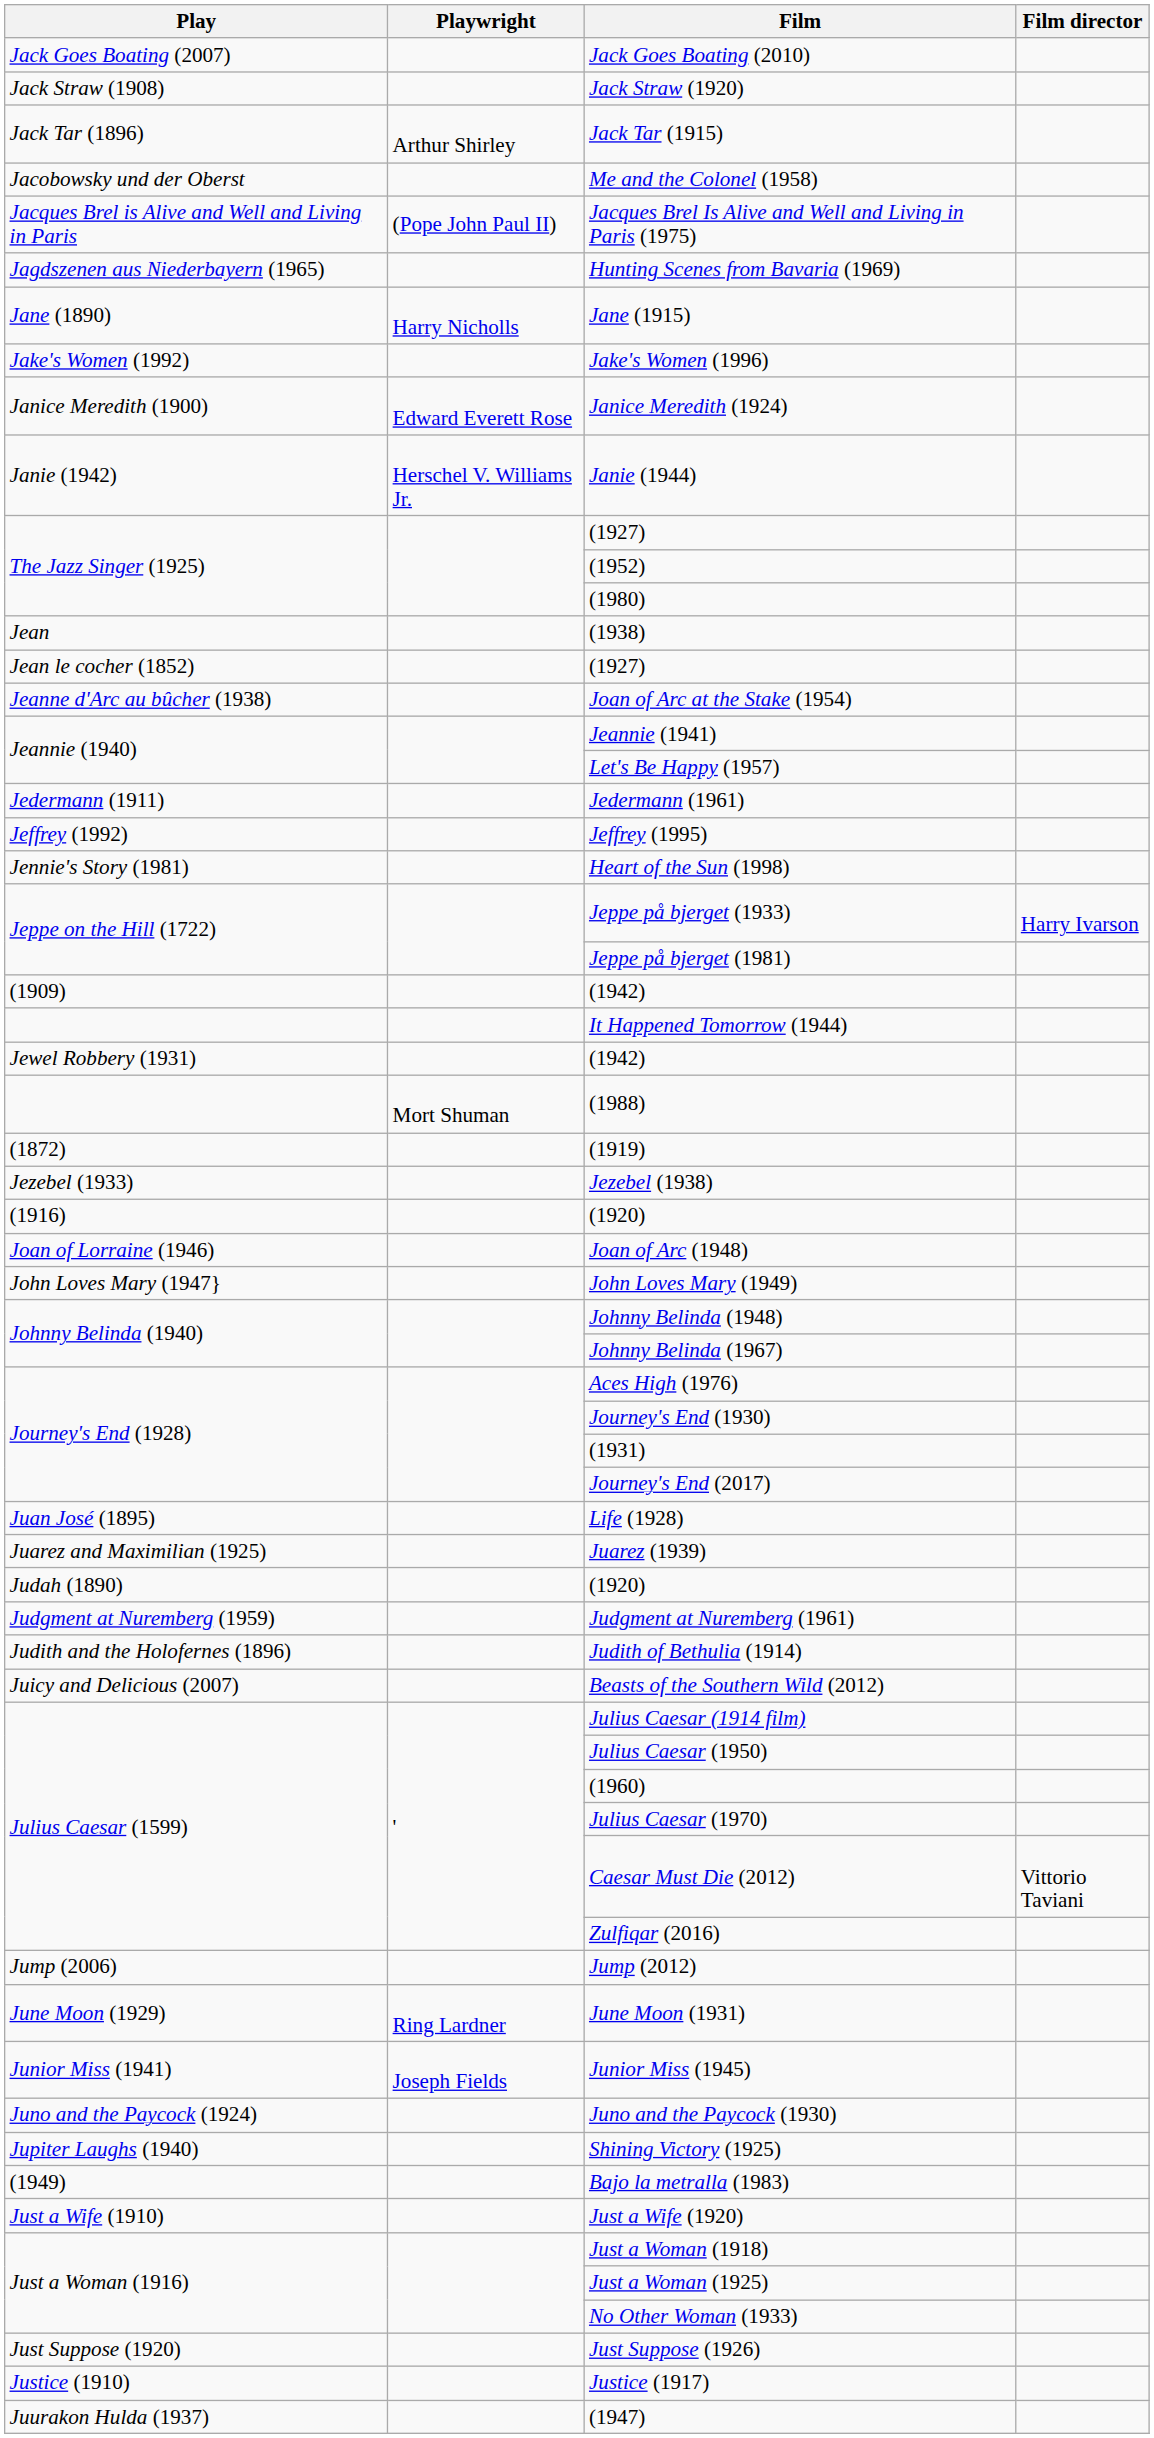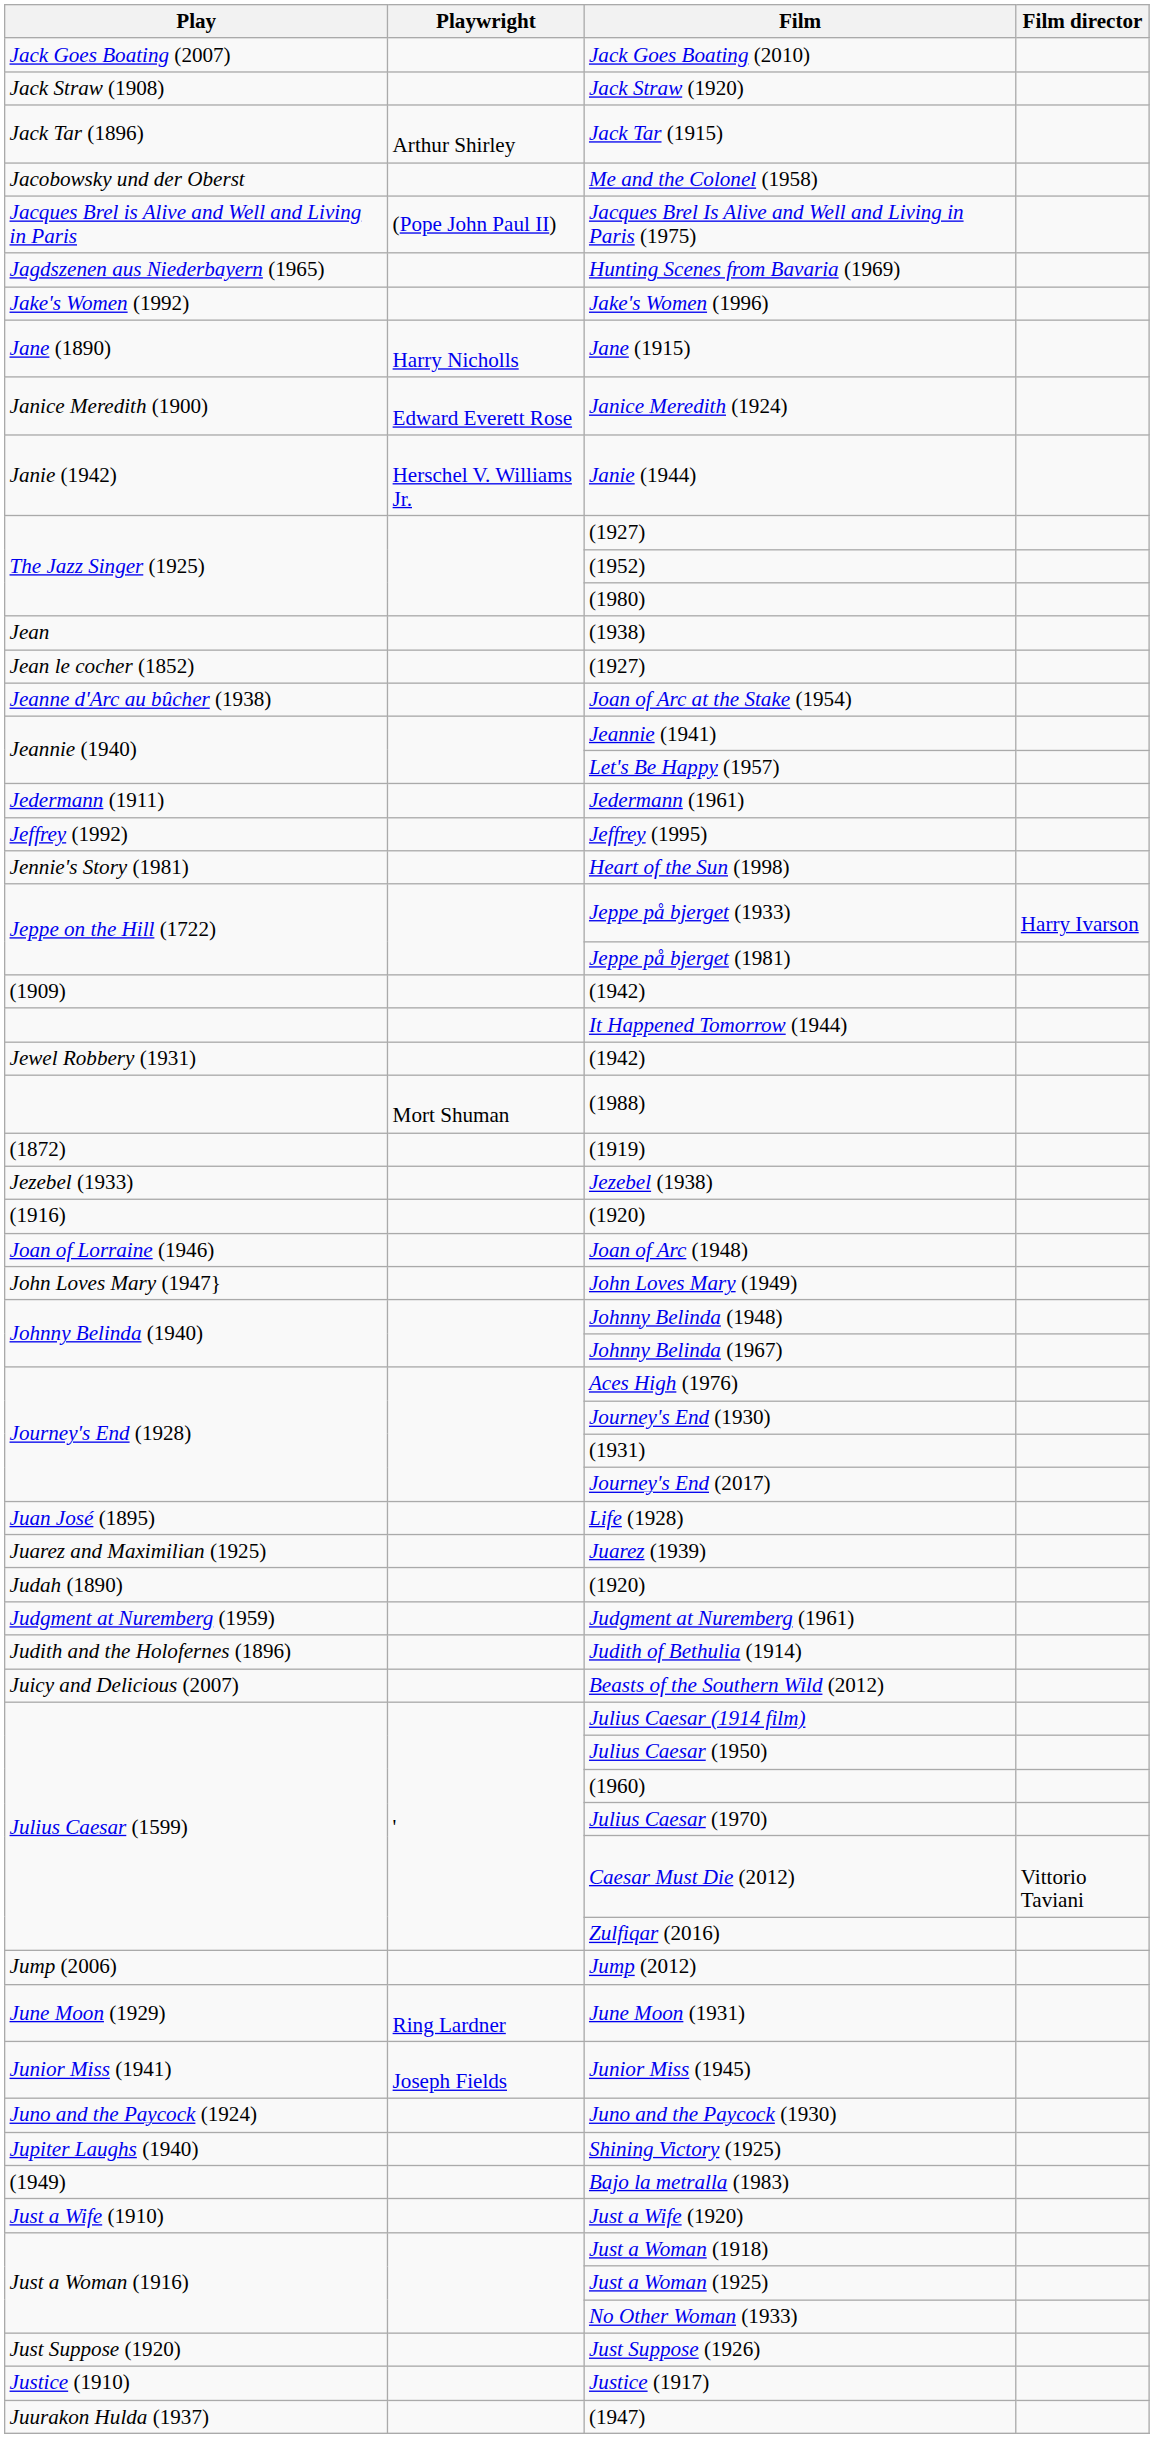 <table class="wikitable plainrowheaders sortable">
 <tr>
 <th width=>Play</th>
 <th width=>Playwright</th>
 <th width=>Film</th>
 <th width=>Film director</th>
 </tr>
 <tr>
 <td><em><a href='#'>Jack Goes Boating</a></em> (2007)</td>
 <td></td>
 <td><em><a href='#'>Jack Goes Boating</a></em> (2010)</td>
 <td></td>
 </tr>
 <tr>
 <td><em>Jack Straw</em> (1908)</td>
 <td></td>
 <td><em><a href='#'>Jack Straw</a></em> (1920)</td>
 <td></td>
 </tr>
 <tr>
 <td><em>Jack Tar</em> (1896)</td>
 <td><br>Arthur Shirley</td>
 <td><em><a href='#'>Jack Tar</a></em> (1915)</td>
 <td></td>
 </tr>
 <tr>
 <td><em>Jacobowsky und der Oberst</em></td>
 <td></td>
 <td><em><a href='#'>Me and the Colonel</a></em> (1958)</td>
 <td></td>
 </tr>
 <tr>
 <td><em><a href='#'>Jacques Brel is Alive and Well and Living in Paris</a></em></td>
 <td> (<a href='#'>Pope John Paul II</a>)</td>
 <td><em><a href='#'>Jacques Brel Is Alive and Well and Living in Paris</a></em> (1975)</td>
 <td></td>
 </tr>
 <tr>
 <td><em><a href='#'>Jagdszenen aus Niederbayern</a></em> (1965)</td>
 <td></td>
 <td><em><a href='#'>Hunting Scenes from Bavaria</a></em> (1969)</td>
 <td></td>
 </tr>
 <tr>
+<td><em><a href='#'>Jake's Women</a></em> (1992)</td>
+<td></td>
+<td><em><a href='#'>Jake's Women</a></em> (1996)</td>
+<td></td>
+</tr>
+<tr>
 <td><em><a href='#'>Jane</a></em> (1890)</td>
 <td><br> <a href='#'>Harry Nicholls</a></td>
 <td><em><a href='#'>Jane</a></em> (1915)</td>
-<td></td>
-</tr>
-<tr>
-<td><em><a href='#'>Jake's Women</a></em> (1992)</td>
-<td></td>
-<td><em><a href='#'>Jake's Women</a></em> (1996)</td>
 <td></td>
 </tr>
 <tr>
 <td><em>Janice Meredith</em> (1900)</td>
 <td> <br><a href='#'>Edward Everett Rose</a></td>
 <td><em><a href='#'>Janice Meredith</a></em> (1924)</td>
 <td {{sortname></td>
 </tr>
 <tr>
 <td><em>Janie</em> (1942)</td>
 <td> <br> <a href='#'>Herschel V. Williams Jr.</a></td>
 <td><em><a href='#'>Janie</a></em> (1944)</td>
 <td></td>
 </tr>
 <tr>
 <td rowspan=3><em><a href='#'>The Jazz Singer</a></em> (1925)</td>
 <td rowspan=3></td>
 <td> (1927)</td>
 <td></td>
 </tr>
 <tr>
 <td> (1952)</td>
 <td></td>
 </tr>
 <tr>
 <td> (1980)</td>
 <td></td>
 </tr>
 <tr>
 <td><em>Jean</em></td>
 <td></td>
 <td> (1938)</td>
 <td></td>
 </tr>
 <tr>
 <td><em>Jean le cocher</em> (1852)</td>
 <td></td>
 <td> (1927)</td>
 <td></td>
 </tr>
 <tr>
 <td><em><a href='#'>Jeanne d'Arc au bûcher</a></em> (1938)</td>
 <td></td>
 <td><em><a href='#'>Joan of Arc at the Stake</a></em> (1954)</td>
 <td></td>
 </tr>
 <tr>
 <td rowspan=2><em>Jeannie</em> (1940)</td>
 <td rowspan=2></td>
 <td><em><a href='#'>Jeannie</a></em> (1941)</td>
 <td></td>
 </tr>
 <tr>
 <td><em><a href='#'>Let's Be Happy</a></em> (1957)</td>
 <td></td>
 </tr>
 <tr>
 <td><em><a href='#'>Jedermann</a></em> (1911)</td>
 <td></td>
 <td><em><a href='#'>Jedermann</a></em> (1961)</td>
 <td></td>
 </tr>
 <tr>
 <td><em><a href='#'>Jeffrey</a></em> (1992)</td>
 <td></td>
 <td><em><a href='#'>Jeffrey</a></em> (1995)</td>
 <td></td>
 </tr>
 <tr>
 <td><em>Jennie's Story</em> (1981)</td>
 <td></td>
 <td><em><a href='#'>Heart of the Sun</a></em> (1998)</td>
 <td></td>
 </tr>
 <tr>
 <td rowspan=2><em><a href='#'>Jeppe on the Hill</a></em> (1722)</td>
 <td rowspan=2></td>
 <td><em><a href='#'>Jeppe på bjerget</a></em> (1933)</td>
 <td><br><a href='#'>Harry Ivarson</a></td>
 </tr>
 <tr>
 <td><em><a href='#'>Jeppe på bjerget</a></em> (1981)</td>
 <td></td>
 </tr>
 <tr>
 <td> (1909)</td>
 <td></td>
 <td> (1942)</td>
 <td></td>
 </tr>
 <tr>
 <td></td>
 <td></td>
 <td><em><a href='#'>It Happened Tomorrow</a></em> (1944)</td>
 <td></td>
 </tr>
 <tr>
 <td><em>Jewel Robbery</em> (1931)</td>
 <td></td>
 <td> (1942)</td>
 <td></td>
 </tr>
 <tr>
 <td></td>
 <td><br>Mort Shuman</td>
 <td> (1988)</td>
 <td></td>
 </tr>
 <tr>
 <td> (1872)</td>
 <td></td>
 <td> (1919)</td>
 <td></td>
 </tr>
 <tr>
 <td><em>Jezebel</em> (1933)</td>
 <td></td>
 <td><em><a href='#'>Jezebel</a></em> (1938)</td>
 <td></td>
 </tr>
 <tr>
 <td> (1916)</td>
 <td></td>
 <td> (1920)</td>
 <td></td>
 </tr>
 <tr>
 <td><em><a href='#'>Joan of Lorraine</a></em> (1946)</td>
 <td></td>
 <td><em><a href='#'>Joan of Arc</a></em> (1948)</td>
 <td></td>
 </tr>
 <tr>
 <td><em>John Loves Mary</em> (1947}</td>
 <td></td>
 <td><em><a href='#'>John Loves Mary</a></em> (1949)</td>
 <td></td>
 </tr>
 <tr>
 <td rowspan=2><em><a href='#'>Johnny Belinda</a></em> (1940)</td>
 <td rowspan=2></td>
 <td><em><a href='#'>Johnny Belinda</a></em> (1948)</td>
 <td></td>
 </tr>
 <tr>
 <td><em><a href='#'>Johnny Belinda</a></em> (1967)</td>
 <td></td>
 </tr>
 <tr>
 <td rowspan=4><em><a href='#'>Journey's End</a></em> (1928)</td>
 <td rowspan=4></td>
 <td><em><a href='#'>Aces High</a></em> (1976)</td>
 <td></td>
 </tr>
 <tr>
 <td><em><a href='#'>Journey's End</a></em> (1930)</td>
 <td></td>
 </tr>
 <tr>
 <td> (1931)</td>
 <td></td>
 </tr>
 <tr>
 <td><em><a href='#'>Journey's End</a></em> (2017)</td>
 <td></td>
 </tr>
 <tr>
 <td><em><a href='#'>Juan José</a></em> (1895)</td>
 <td></td>
 <td><em><a href='#'>Life</a></em> (1928)</td>
 <td></td>
 </tr>
 <tr>
 <td><em>Juarez and Maximilian</em> (1925)</td>
 <td></td>
 <td><em><a href='#'>Juarez</a></em> (1939)</td>
 <td></td>
 </tr>
 <tr>
 <td><em>Judah</em> (1890)</td>
 <td></td>
 <td> (1920)</td>
 <td></td>
 </tr>
 <tr>
 <td><em><a href='#'>Judgment at Nuremberg</a></em> (1959)</td>
 <td></td>
 <td><em><a href='#'>Judgment at Nuremberg</a></em> (1961)</td>
 <td></td>
 </tr>
 <tr>
 <td><em>Judith and the Holofernes</em> (1896)</td>
 <td></td>
 <td><em><a href='#'>Judith of Bethulia</a></em> (1914)</td>
 <td></td>
 </tr>
 <tr>
 <td><em>Juicy and Delicious</em> (2007)</td>
 <td></td>
 <td><em><a href='#'>Beasts of the Southern Wild</a></em> (2012)</td>
 <td></td>
 </tr>
 <tr>
 <td rowspan=6><em><a href='#'>Julius Caesar</a></em> (1599)</td>
 <td rowspan=6>'</td>
 <td><em><a href='#'>Julius Caesar (1914 film)</a></em></td>
 <td></td>
 </tr>
 <tr>
 <td><em><a href='#'>Julius Caesar</a></em> (1950)</td>
 <td></td>
 </tr>
 <tr>
 <td> (1960)</td>
 <td></td>
 </tr>
 <tr>
 <td><em><a href='#'>Julius Caesar</a></em> (1970)</td>
 <td></td>
 </tr>
 <tr>
 <td><em><a href='#'>Caesar Must Die</a></em> (2012)</td>
 <td><br>Vittorio Taviani</td>
 </tr>
 <tr>
 <td><em><a href='#'>Zulfiqar</a></em> (2016)</td>
 <td></td>
 </tr>
 <tr>
 <td><em>Jump</em> (2006)</td>
 <td></td>
 <td><em><a href='#'>Jump</a></em> (2012)</td>
 <td></td>
 </tr>
 <tr>
 <td><em><a href='#'>June Moon</a></em> (1929)</td>
 <td> <br><a href='#'>Ring Lardner</a></td>
 <td><em><a href='#'>June Moon</a></em> (1931)</td>
 <td></td>
 </tr>
 <tr>
 <td><em><a href='#'>Junior Miss</a></em> (1941)</td>
 <td><br> <a href='#'>Joseph Fields</a></td>
 <td><em><a href='#'>Junior Miss</a></em> (1945)</td>
 <td></td>
 </tr>
 <tr>
 <td><em><a href='#'>Juno and the Paycock</a></em> (1924)</td>
 <td></td>
 <td><em><a href='#'>Juno and the Paycock</a></em> (1930)</td>
 <td></td>
 </tr>
 <tr>
 <td><em><a href='#'>Jupiter Laughs</a></em> (1940)</td>
 <td></td>
 <td><em><a href='#'>Shining Victory</a></em> (1925)</td>
 <td></td>
 </tr>
 <tr>
 <td> (1949)</td>
 <td></td>
 <td><em><a href='#'>Bajo la metralla</a></em> (1983)</td>
 <td></td>
 </tr>
 <tr>
 <td><em><a href='#'>Just a Wife</a></em> (1910)</td>
 <td></td>
 <td><em><a href='#'>Just a Wife</a></em> (1920)</td>
 <td></td>
 </tr>
 <tr>
 <td rowspan=3><em>Just a Woman</em> (1916)</td>
 <td rowspan=3></td>
 <td><em><a href='#'>Just a Woman</a></em> (1918)</td>
 <td></td>
 </tr>
 <tr>
 <td><em><a href='#'>Just a Woman</a></em> (1925)</td>
 <td></td>
 </tr>
 <tr>
 <td><em><a href='#'>No Other Woman</a></em> (1933)</td>
 <td></td>
 </tr>
 <tr>
 <td><em>Just Suppose</em> (1920)</td>
 <td></td>
 <td><em><a href='#'>Just Suppose</a></em> (1926)</td>
 <td></td>
 </tr>
 <tr>
 <td><em><a href='#'>Justice</a></em> (1910)</td>
 <td></td>
 <td><em><a href='#'>Justice</a></em> (1917)</td>
 <td></td>
 </tr>
 <tr>
 <td><em>Juurakon Hulda</em> (1937)</td>
 <td></td>
 <td> (1947)</td>
 <td></td>
 </tr>
 <tr>
 </tr>
 </table>
